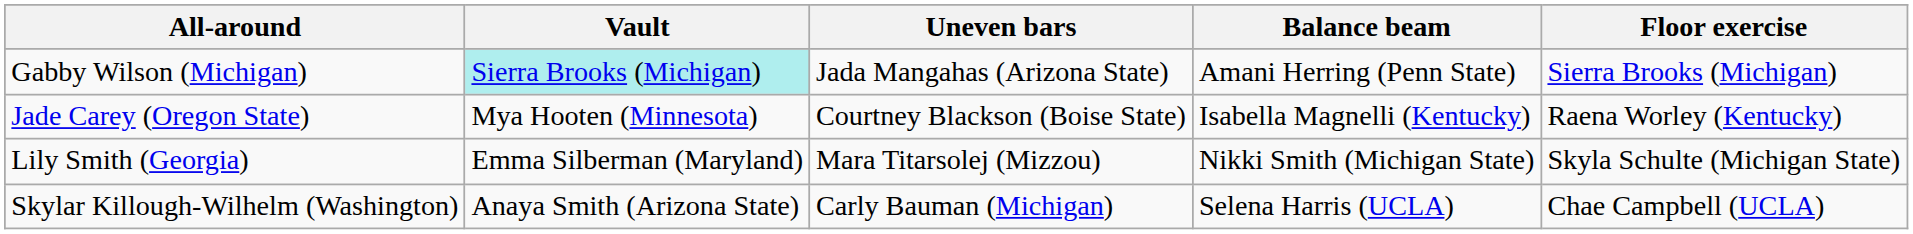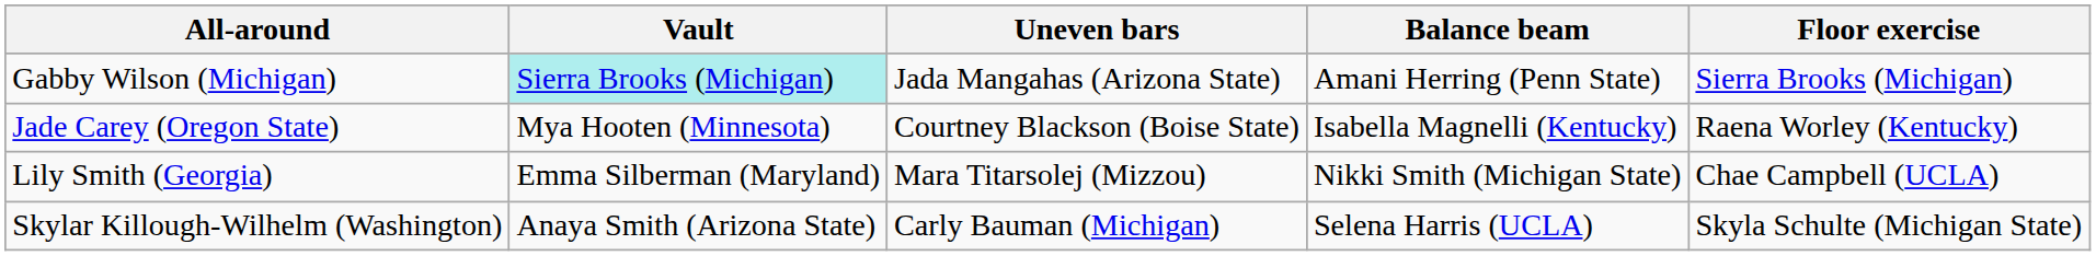 <table class="wikitable sortable">
 <tr>
 <th>All-around</th>
 <th>Vault</th>
 <th>Uneven bars</th>
 <th>Balance beam</th>
 <th>Floor exercise</th>
 </tr>
 <tr>
 <td>Gabby Wilson (<a href='#'>Michigan</a>)</td>
 <td style="background: paleturquoise;"><a href='#'>Sierra Brooks</a> (<a href='#'>Michigan</a>)</td>
 <td>Jada Mangahas (Arizona State)</td>
 <td>Amani Herring (Penn State)</td>
 <td><a href='#'>Sierra Brooks</a> (<a href='#'>Michigan</a>)</td>
 </tr>
 <tr>
 <td><a href='#'>Jade Carey</a> (<a href='#'>Oregon State</a>)</td>
 <td>Mya Hooten (<a href='#'>Minnesota</a>)</td>
 <td>Courtney Blackson (Boise State)</td>
 <td>Isabella Magnelli (<a href='#'>Kentucky</a>)</td>
 <td>Raena Worley (<a href='#'>Kentucky</a>)</td>
 </tr>
 <tr>
 <td>Lily Smith (<a href='#'>Georgia</a>)</td>
 <td>Emma Silberman (Maryland)</td>
 <td>Mara Titarsolej (Mizzou)</td>
 <td>Nikki Smith (Michigan State)</td>
-<td>Skyla Schulte (Michigan State)</td>
+<td>Chae Campbell (<a href='#'>UCLA</a>)</td>
 </tr>
 <tr>
 <td>Skylar Killough-Wilhelm (Washington)</td>
 <td>Anaya Smith (Arizona State)</td>
 <td>Carly Bauman (<a href='#'>Michigan</a>)</td>
 <td>Selena Harris (<a href='#'>UCLA</a>)</td>
-<td>Chae Campbell (<a href='#'>UCLA</a>)</td>
+<td>Skyla Schulte (Michigan State)</td>
 </tr>
 </table>
